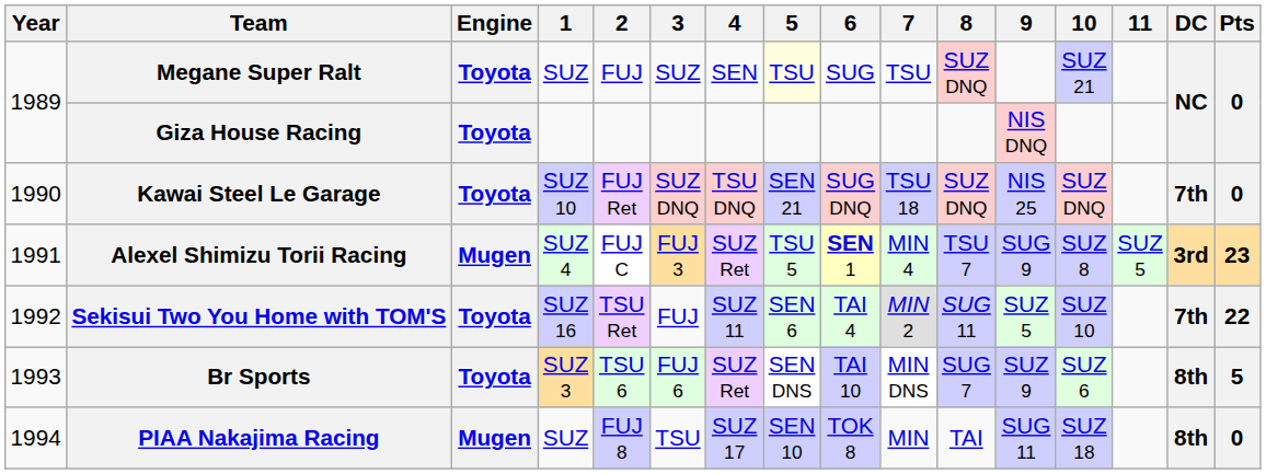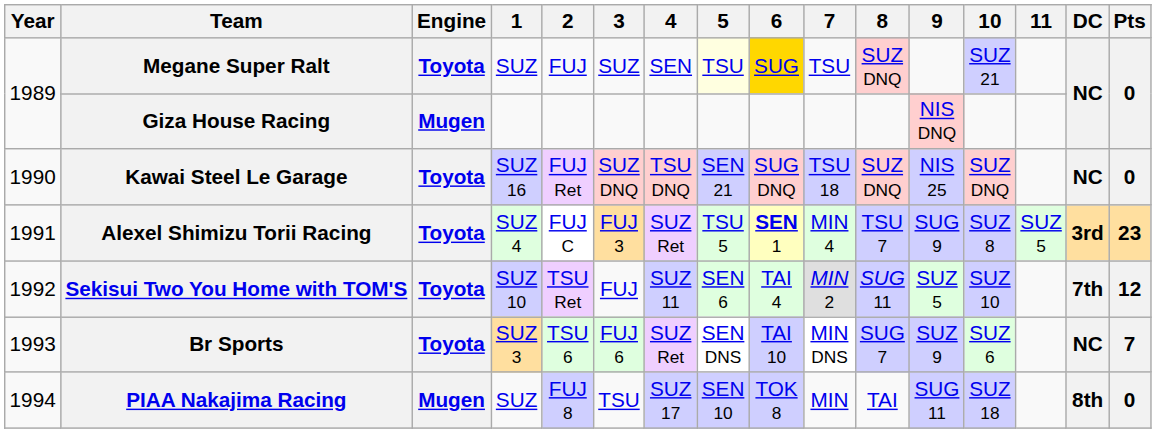 <table class="wikitable" style="text-align:center; font-size:90%">
 <tr>
 <th>Year</th>
 <th>Team</th>
 <th>Engine</th>
 <th>1</th>
 <th>2</th>
 <th>3</th>
 <th>4</th>
 <th>5</th>
 <th>6</th>
 <th>7</th>
 <th>8</th>
 <th>9</th>
 <th>10</th>
 <th>11</th>
 <th>DC</th>
 <th>Pts</th>
 </tr>
 <tr>
 <td rowspan="2">1989</td>
 <th>Megane Super Ralt</th>
 <th><a href='#'>Toyota</a></th>
 <td><a href='#'>SUZ</a></td>
 <td><a href='#'>FUJ</a></td>
 <td><a href='#'>SUZ</a></td>
 <td><a href='#'>SEN</a></td>
 <td style="background: lightyellow;"><a href='#'>TSU</a></td>
-<td><a href='#'>SUG</a></td>
+<td style="background: gold;"><a href='#'>SUG</a></td>
 <td><a href='#'>TSU</a></td>
 <td style="background:#FFCFCF;"><a href='#'>SUZ</a><br><small>DNQ</small></td>
 <td></td>
 <td style="background:#CFCFFF;"><a href='#'>SUZ</a><br><small>21</small></td>
 <td></td>
 <th rowspan="2">NC</th>
 <th rowspan="2">0</th>
 </tr>
 <tr>
 <th>Giza House Racing</th>
-<th><a href='#'>Toyota</a></th>
+<th><a href='#'>Mugen</a></th>
 <td></td>
 <td></td>
 <td></td>
 <td></td>
 <td></td>
 <td></td>
 <td></td>
 <td></td>
 <td bgcolor="#FFCFCF"><a href='#'>NIS</a><br><small>DNQ</small></td>
 <td></td>
 <td></td>
 </tr>
 <tr>
 <td>1990</td>
 <th>Kawai Steel Le Garage</th>
 <th><a href='#'>Toyota</a></th>
-<td style="background:#CFCFFF;"><a href='#'>SUZ</a><br><small>10</small></td>
+<td style="background:#CFCFFF;"><a href='#'>SUZ</a><br><small>16</small></td>
 <td style="background:#EFCFFF;"><a href='#'>FUJ</a><br><small>Ret</small></td>
 <td style="background:#FFCFCF;"><a href='#'>SUZ</a><br><small>DNQ</small></td>
 <td style="background:#FFCFCF;"><a href='#'>TSU</a><br><small>DNQ</small></td>
 <td style="background:#CFCFFF;"><a href='#'>SEN</a><br><small>21</small></td>
 <td style="background:#FFCFCF;"><a href='#'>SUG</a><br><small>DNQ</small></td>
 <td style="background:#CFCFFF;"><a href='#'>TSU</a><br><small>18</small></td>
 <td style="background:#FFCFCF;"><a href='#'>SUZ</a><br><small>DNQ</small></td>
 <td style="background:#CFCFFF;"><a href='#'>NIS</a><br><small>25</small></td>
 <td style="background:#FFCFCF;"><a href='#'>SUZ</a><br><small>DNQ</small></td>
 <td></td>
-<th>7th</th>
+<th>NC</th>
 <th>0</th>
 </tr>
 <tr>
 <td>1991</td>
 <th>Alexel Shimizu Torii Racing</th>
-<th><a href='#'>Mugen</a></th>
+<th><a href='#'>Toyota</a></th>
 <td style="background:#DFFFDF;"><a href='#'>SUZ</a><br><small>4</small></td>
 <td style="background:#FFFFFF;"><a href='#'>FUJ</a><br><small>C</small></td>
 <td style="background:#FFDF9F;"><a href='#'>FUJ</a><br><small>3</small></td>
 <td style="background:#EFCFFF;"><a href='#'>SUZ</a><br><small>Ret</small></td>
 <td style="background:#DFFFDF;"><a href='#'>TSU</a><br><small>5</small></td>
 <td style="background:#FFFFBF;"><strong><a href='#'>SEN</a></strong><br><small>1</small></td>
 <td style="background:#DFFFDF;"><a href='#'>MIN</a><br><small>4</small></td>
 <td style="background:#CFCFFF;"><a href='#'>TSU</a><br><small>7</small></td>
 <td style="background:#CFCFFF;"><a href='#'>SUG</a><br><small>9</small></td>
 <td style="background:#CFCFFF;"><a href='#'>SUZ</a><br><small>8</small></td>
 <td style="background:#DFFFDF;"><a href='#'>SUZ</a><br><small>5</small></td>
 <th style="background:#FFDF9F;">3rd</th>
 <th style="background:#FFDF9F;">23</th>
 </tr>
 <tr>
 <td>1992</td>
 <th><a href='#'>Sekisui Two You Home with TOM'S</a></th>
 <th><a href='#'>Toyota</a></th>
-<td style="background:#CFCFFF;"><a href='#'>SUZ</a><br><small>16</small></td>
+<td style="background:#CFCFFF;"><a href='#'>SUZ</a><br><small>10</small></td>
 <td style="background:#EFCFFF;"><a href='#'>TSU</a><br><small>Ret</small></td>
 <td><a href='#'>FUJ</a></td>
 <td style="background:#CFCFFF;"><a href='#'>SUZ</a><br><small>11</small></td>
 <td style="background:#DFFFDF;"><a href='#'>SEN</a><br><small>6</small></td>
 <td style="background:#DFFFDF;"><a href='#'>TAI</a><br><small>4</small></td>
 <td style="background:#DFDFDF;"><em><a href='#'>MIN</a></em><br><small>2</small></td>
 <td style="background:#CFCFFF;"><em><a href='#'>SUG</a></em><br><small>11</small></td>
 <td style="background:#DFFFDF;"><a href='#'>SUZ</a><br><small>5</small></td>
 <td style="background:#CFCFFF;"><a href='#'>SUZ</a><br><small>10</small></td>
 <td></td>
 <th>7th</th>
-<th>22</th>
+<th>12</th>
 </tr>
 <tr>
 <td>1993</td>
 <th>Br Sports</th>
 <th><a href='#'>Toyota</a></th>
 <td style="background:#FFDF9F;"><a href='#'>SUZ</a><br><small>3</small></td>
 <td style="background:#DFFFDF;"><a href='#'>TSU</a><br><small>6</small></td>
 <td style="background:#DFFFDF;"><a href='#'>FUJ</a><br><small>6</small></td>
 <td style="background:#EFCFFF;"><a href='#'>SUZ</a><br><small>Ret</small></td>
 <td style="background:#FFFFFF;"><a href='#'>SEN</a><br><small>DNS</small></td>
 <td style="background:#CFCFFF;"><a href='#'>TAI</a><br><small>10</small></td>
 <td style="background:#FFFFFF;"><a href='#'>MIN</a><br><small>DNS</small></td>
 <td style="background:#CFCFFF;"><a href='#'>SUG</a><br><small>7</small></td>
 <td style="background:#CFCFFF;"><a href='#'>SUZ</a><br><small>9</small></td>
 <td style="background:#DFFFDF;"><a href='#'>SUZ</a><br><small>6</small></td>
 <td></td>
-<th>8th</th>
-<th>5</th>
+<th>NC</th>
+<th>7</th>
 </tr>
 <tr>
 <td>1994</td>
 <th><a href='#'>PIAA Nakajima Racing</a></th>
 <th><a href='#'>Mugen</a></th>
 <td><a href='#'>SUZ</a></td>
 <td style="background:#CFCFFF;"><a href='#'>FUJ</a><br><small>8</small></td>
 <td><a href='#'>TSU</a></td>
 <td style="background:#CFCFFF;"><a href='#'>SUZ</a><br><small>17</small></td>
 <td style="background:#CFCFFF;"><a href='#'>SEN</a><br><small>10</small></td>
 <td style="background:#CFCFFF;"><a href='#'>TOK</a><br><small>8</small></td>
 <td><a href='#'>MIN</a></td>
 <td><a href='#'>TAI</a></td>
 <td style="background:#CFCFFF;"><a href='#'>SUG</a><br><small>11</small></td>
 <td style="background:#CFCFFF;"><a href='#'>SUZ</a><br><small>18</small></td>
 <td></td>
 <th>8th</th>
 <th>0</th>
 </tr>
 </table>
